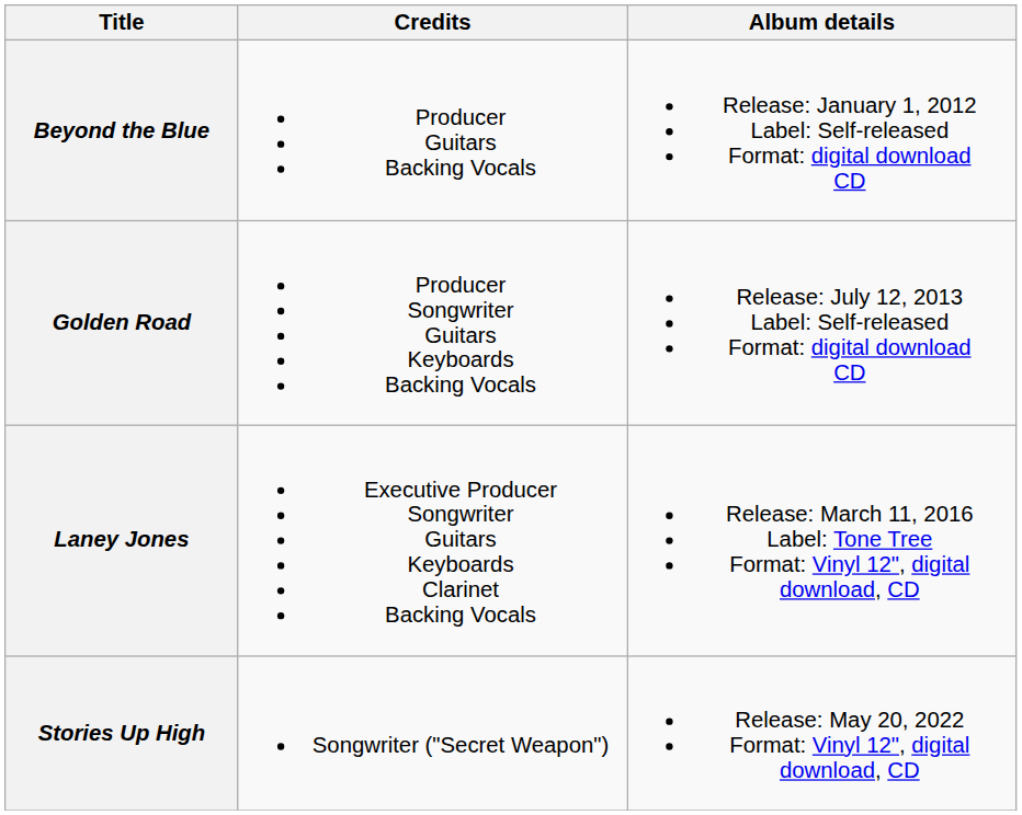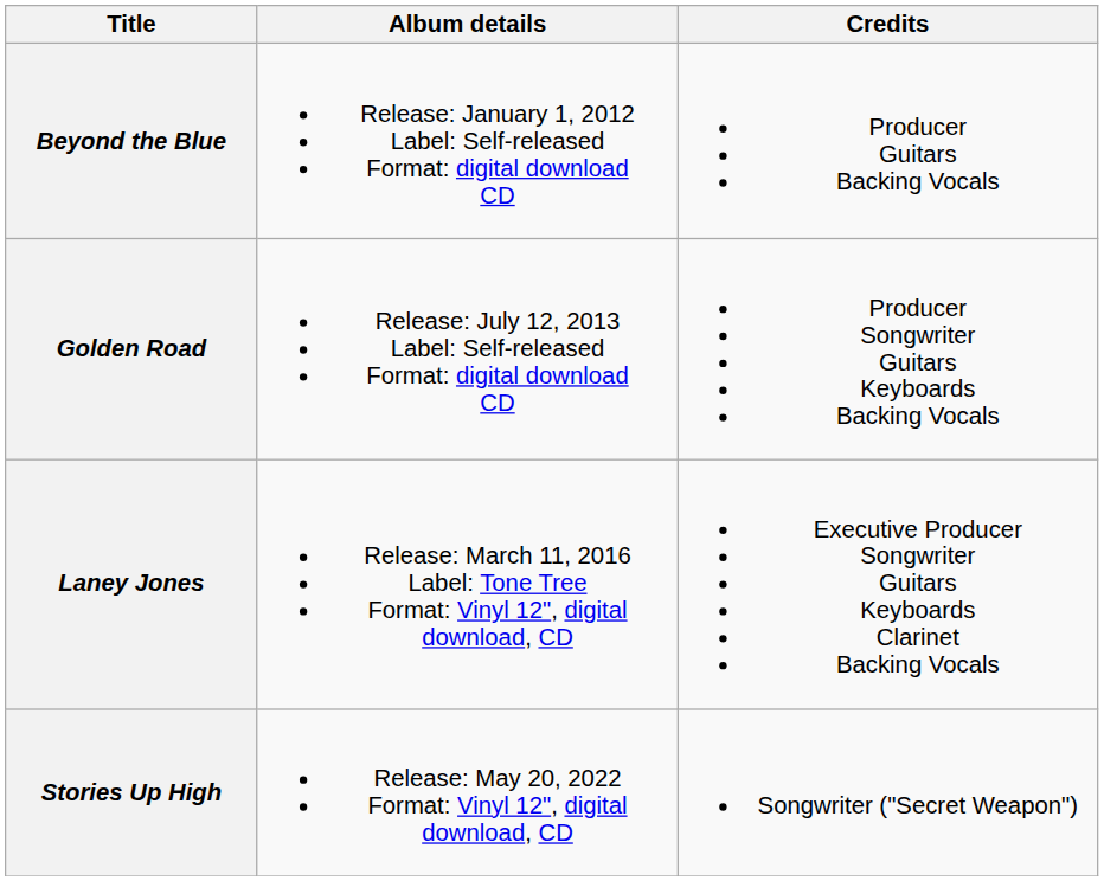 <table class="wikitable plainrowheaders" style="text-align:center;">
 <tr>
 <th scope="col" rowspan="1" style="width:10em;">Title</th>
+<th scope="col" rowspan="1" style="width:17em;">Album details</th>
 <th scope="col" rowspan="1" style="width:17em;">Credits</th>
-<th scope="col" rowspan="1" style="width:17em;">Album details</th>
 </tr>
 <tr>
 <th scope="row"><em>Beyond the Blue</em></th>
+<td><br><ul><li>Release:  January 1, 2012</li><li>Label: Self-released</li><li>Format: <a href='#'>digital download</a><br><a href='#'>CD</a></li></ul></td>
 <td><br><ul><li>Producer</li><li>Guitars</li><li>Backing Vocals</li></ul></td>
-<td><br><ul><li>Release:  January 1, 2012</li><li>Label: Self-released</li><li>Format: <a href='#'>digital download</a><br><a href='#'>CD</a></li></ul></td>
 </tr>
 <tr>
 <th scope="row"><em>Golden Road</em></th>
+<td><br><ul><li>Release:  July 12, 2013</li><li>Label: Self-released</li><li>Format: <a href='#'>digital download</a><br><a href='#'>CD</a></li></ul></td>
 <td><br><ul><li>Producer</li><li>Songwriter</li><li>Guitars</li><li>Keyboards</li><li>Backing Vocals</li></ul></td>
-<td><br><ul><li>Release:  July 12, 2013</li><li>Label: Self-released</li><li>Format: <a href='#'>digital download</a><br><a href='#'>CD</a></li></ul></td>
 </tr>
 <tr>
 <th scope="row"><em>Laney Jones</em></th>
+<td><br><ul><li>Release:  March 11, 2016</li><li>Label: <a href='#'>Tone Tree</a></li><li>Format: <a href='#'>Vinyl 12"</a>, <a href='#'>digital download</a>, <a href='#'>CD</a></li></ul></td>
 <td><br><ul><li>Executive Producer</li><li>Songwriter</li><li>Guitars</li><li>Keyboards</li><li>Clarinet</li><li>Backing Vocals</li></ul></td>
-<td><br><ul><li>Release:  March 11, 2016</li><li>Label: <a href='#'>Tone Tree</a></li><li>Format: <a href='#'>Vinyl 12"</a>, <a href='#'>digital download</a>, <a href='#'>CD</a></li></ul></td>
 </tr>
 <tr>
 <th scope="row"><em>Stories Up High</em></th>
+<td><br><ul><li>Release:  May 20, 2022</li><li>Format: <a href='#'>Vinyl 12"</a>, <a href='#'>digital download</a>, <a href='#'>CD</a></li></ul></td>
 <td><br><ul><li>Songwriter ("Secret Weapon")</li></ul></td>
-<td><br><ul><li>Release:  May 20, 2022</li><li>Format: <a href='#'>Vinyl 12"</a>, <a href='#'>digital download</a>, <a href='#'>CD</a></li></ul></td>
 </tr>
 </table>
